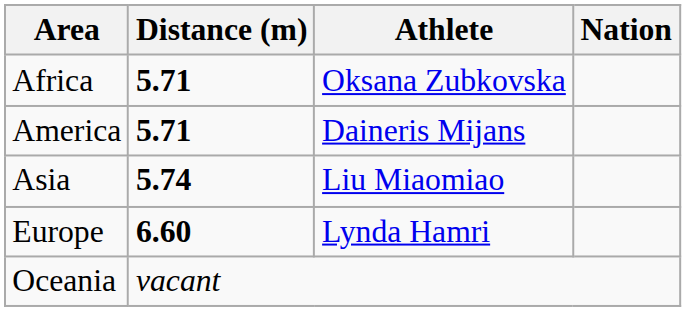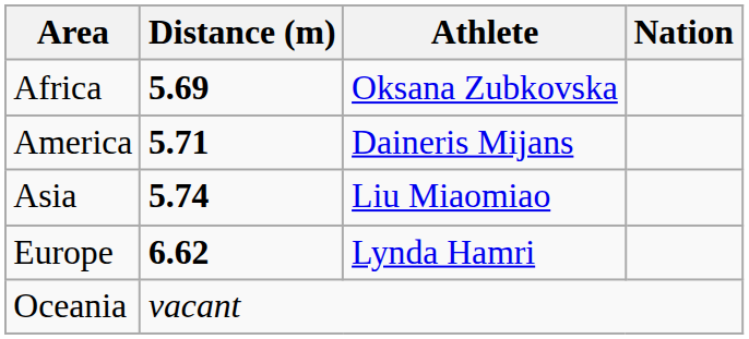 <table class="wikitable">
 <tr>
 <th>Area</th>
 <th>Distance (m)</th>
 <th>Athlete</th>
 <th>Nation</th>
 </tr>
 <tr>
 <td>Africa</td>
-<td><strong>5.71</strong></td>
+<td><strong>5.69</strong></td>
 <td><a href='#'>Oksana Zubkovska</a></td>
 <td></td>
 </tr>
 <tr>
 <td>America</td>
 <td><strong>5.71</strong></td>
 <td><a href='#'>Daineris Mijans</a></td>
 <td></td>
 </tr>
 <tr>
 <td>Asia</td>
 <td><strong>5.74</strong></td>
 <td><a href='#'>Liu Miaomiao</a></td>
 <td></td>
 </tr>
 <tr>
 <td>Europe</td>
-<td><strong>6.60 </strong></td>
+<td><strong>6.62 </strong></td>
 <td><a href='#'>Lynda Hamri</a></td>
 <td></td>
 </tr>
 <tr>
 <td>Oceania</td>
 <td colspan="3"><em>vacant</em></td>
 </tr>
 </table>
